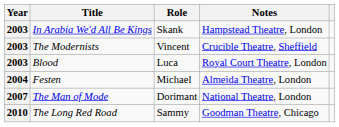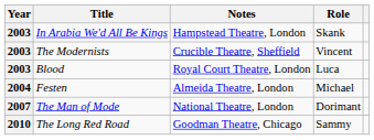 <table class="wikitable sortable plainrowheaders">
 <tr>
 <th scope="col">Year</th>
 <th scope="col">Title</th>
+<th scope="col" class="unsortable">Notes</th>
 <th scope="col">Role</th>
-<th scope="col" class="unsortable">Notes</th>
 <th scope="col" class="unsortable"></th>
 </tr>
 <tr>
 <th scope="row">2003</th>
 <td><em><a href='#'>In Arabia We'd All Be Kings</a></em></td>
+<td><a href='#'>Hampstead Theatre</a>, London</td>
 <td>Skank</td>
-<td><a href='#'>Hampstead Theatre</a>, London</td>
 <td></td>
 </tr>
 <tr>
 <th scope="row">2003</th>
 <td><em>The Modernists</em></td>
+<td><a href='#'>Crucible Theatre</a>, <a href='#'>Sheffield</a></td>
 <td>Vincent</td>
-<td><a href='#'>Crucible Theatre</a>, <a href='#'>Sheffield</a></td>
 <td></td>
 </tr>
 <tr>
 <th scope="row">2003</th>
 <td><em>Blood</em></td>
+<td><a href='#'>Royal Court Theatre</a>, London</td>
 <td>Luca</td>
-<td><a href='#'>Royal Court Theatre</a>, London</td>
 <td></td>
 </tr>
 <tr>
 <th scope="row">2004</th>
 <td><em>Festen</em></td>
+<td><a href='#'>Almeida Theatre</a>, London</td>
 <td>Michael</td>
-<td><a href='#'>Almeida Theatre</a>, London</td>
 <td></td>
 </tr>
 <tr>
 <th scope="row">2007</th>
 <td><em><a href='#'>The Man of Mode</a></em></td>
+<td><a href='#'>National Theatre</a>, London</td>
 <td>Dorimant</td>
-<td><a href='#'>National Theatre</a>, London</td>
 <td></td>
 </tr>
 <tr>
 <th scope="row">2010</th>
 <td><em>The Long Red Road</em></td>
+<td><a href='#'>Goodman Theatre</a>, Chicago</td>
 <td>Sammy</td>
-<td><a href='#'>Goodman Theatre</a>, Chicago</td>
 <td></td>
 </tr>
 </table>
